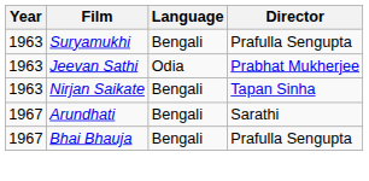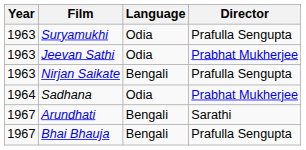 <table class="wikitable">
 <tr>
 <th>Year</th>
 <th>Film</th>
 <th>Language</th>
 <th>Director</th>
 </tr>
 <tr>
 <td>1963</td>
 <td><em><a href='#'>Suryamukhi</a></em></td>
-<td>Bengali</td>
+<td>Odia</td>
 <td>Prafulla Sengupta</td>
 </tr>
 <tr>
 <td>1963</td>
 <td><em><a href='#'>Jeevan Sathi</a></em></td>
 <td>Odia</td>
 <td><a href='#'>Prabhat Mukherjee</a></td>
 </tr>
 <tr>
 <td>1963</td>
 <td><em><a href='#'>Nirjan Saikate</a></em></td>
 <td>Bengali</td>
-<td><a href='#'>Tapan Sinha</a></td>
+<td>Prafulla Sengupta</td>
+</tr>
+<tr>
+<td>1964</td>
+<td><em>Sadhana</em></td>
+<td>Odia</td>
+<td><a href='#'>Prabhat Mukherjee</a></td>
 </tr>
 <tr>
 <td>1967</td>
 <td><a href='#'><em>Arundhati</em></a></td>
 <td>Bengali</td>
 <td>Sarathi</td>
 </tr>
 <tr>
 <td>1967</td>
 <td><em><a href='#'>Bhai Bhauja</a></em></td>
 <td>Bengali</td>
 <td>Prafulla Sengupta</td>
 </tr>
 </table>
